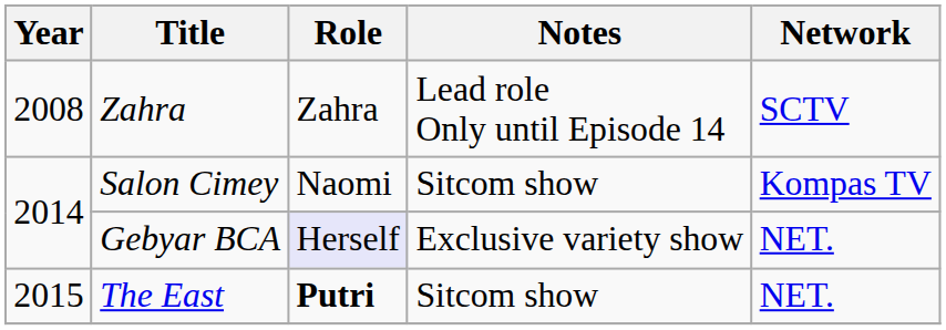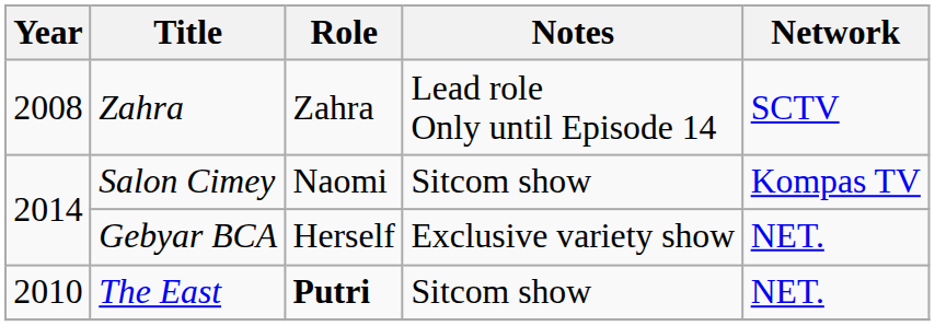 <table class="wikitable">
 <tr>
 <th>Year</th>
 <th>Title</th>
 <th>Role</th>
 <th>Notes</th>
 <th>Network</th>
 </tr>
 <tr>
 <td>2008</td>
 <td><em>Zahra</em></td>
 <td>Zahra</td>
 <td>Lead role<br>Only until Episode 14</td>
 <td><a href='#'>SCTV</a></td>
 </tr>
 <tr>
 <td rowspan="2">2014</td>
 <td><em>Salon Cimey</em></td>
 <td>Naomi</td>
 <td>Sitcom show</td>
 <td><a href='#'>Kompas TV</a></td>
 </tr>
 <tr>
 <td><em>Gebyar BCA</em></td>
-<td style="background: lavender;">Herself</td>
+<td>Herself</td>
 <td>Exclusive variety show</td>
 <td><a href='#'>NET.</a></td>
 </tr>
 <tr>
-<td>2015</td>
+<td>2010</td>
 <td><em><a href='#'>The East</a></em></td>
 <td><strong>Putri</strong></td>
 <td>Sitcom show</td>
 <td><a href='#'>NET.</a></td>
 </tr>
 <tr>
 </tr>
 </table>
